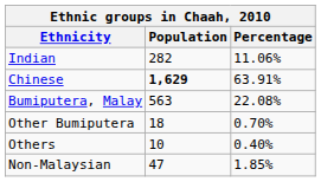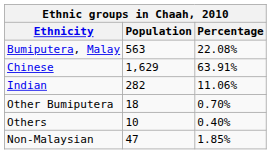 <table class="wikitable"2549>
 <tr>
 <th style="text-align:center;" colspan=3>Ethnic groups in Chaah, 2010</th>
 </tr>
 <tr>
 <th><a href='#'>Ethnicity</a></th>
 <th>Population</th>
 <th>Percentage</th>
 </tr>
 <tr>
+<td><a href='#'>Bumiputera</a>, <a href='#'>Malay</a></td>
+<td>563</td>
+<td>22.08%</td>
+</tr>
+<tr>
+<td><a href='#'>Chinese</a></td>
+<td>1,629</td>
+<td>63.91%</td>
+</tr>
+<tr>
 <td><a href='#'>Indian</a></td>
 <td>282</td>
 <td>11.06%</td>
-</tr>
-<tr>
-<td><a href='#'>Chinese</a></td>
-<td><strong>1,629</strong></td>
-<td>63.91%</td>
-</tr>
-<tr>
-<td><a href='#'>Bumiputera</a>, <a href='#'>Malay</a></td>
-<td>563</td>
-<td>22.08%</td>
 </tr>
 <tr>
 <td>Other Bumiputera</td>
 <td>18</td>
 <td>0.70%</td>
 </tr>
 <tr>
 <td>Others</td>
 <td>10</td>
 <td>0.40%</td>
 </tr>
 <tr>
 <td>Non-Malaysian</td>
 <td>47</td>
 <td>1.85%</td>
 </tr>
 </table>
